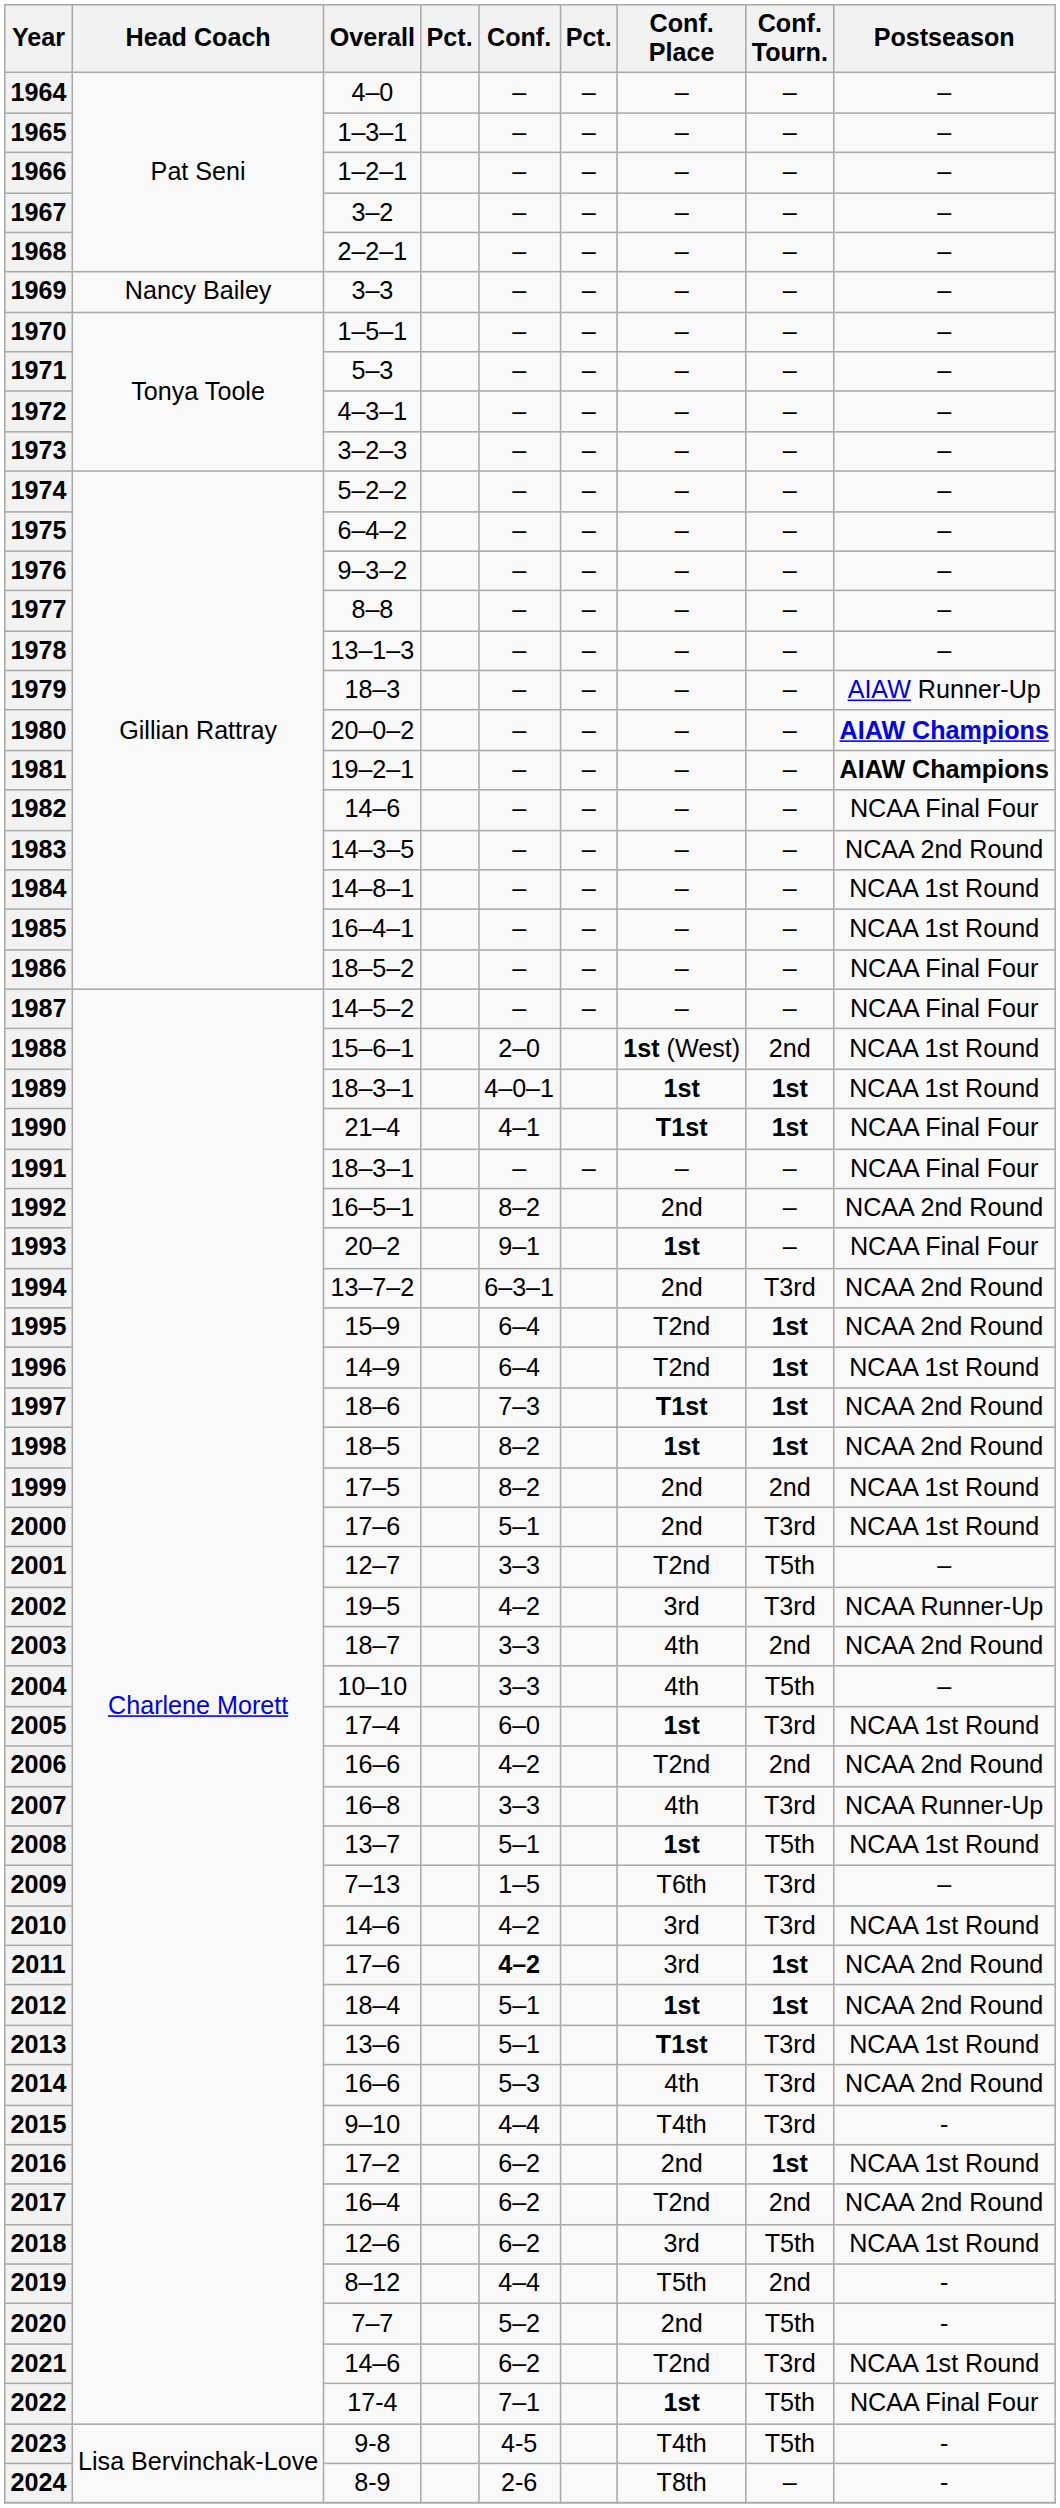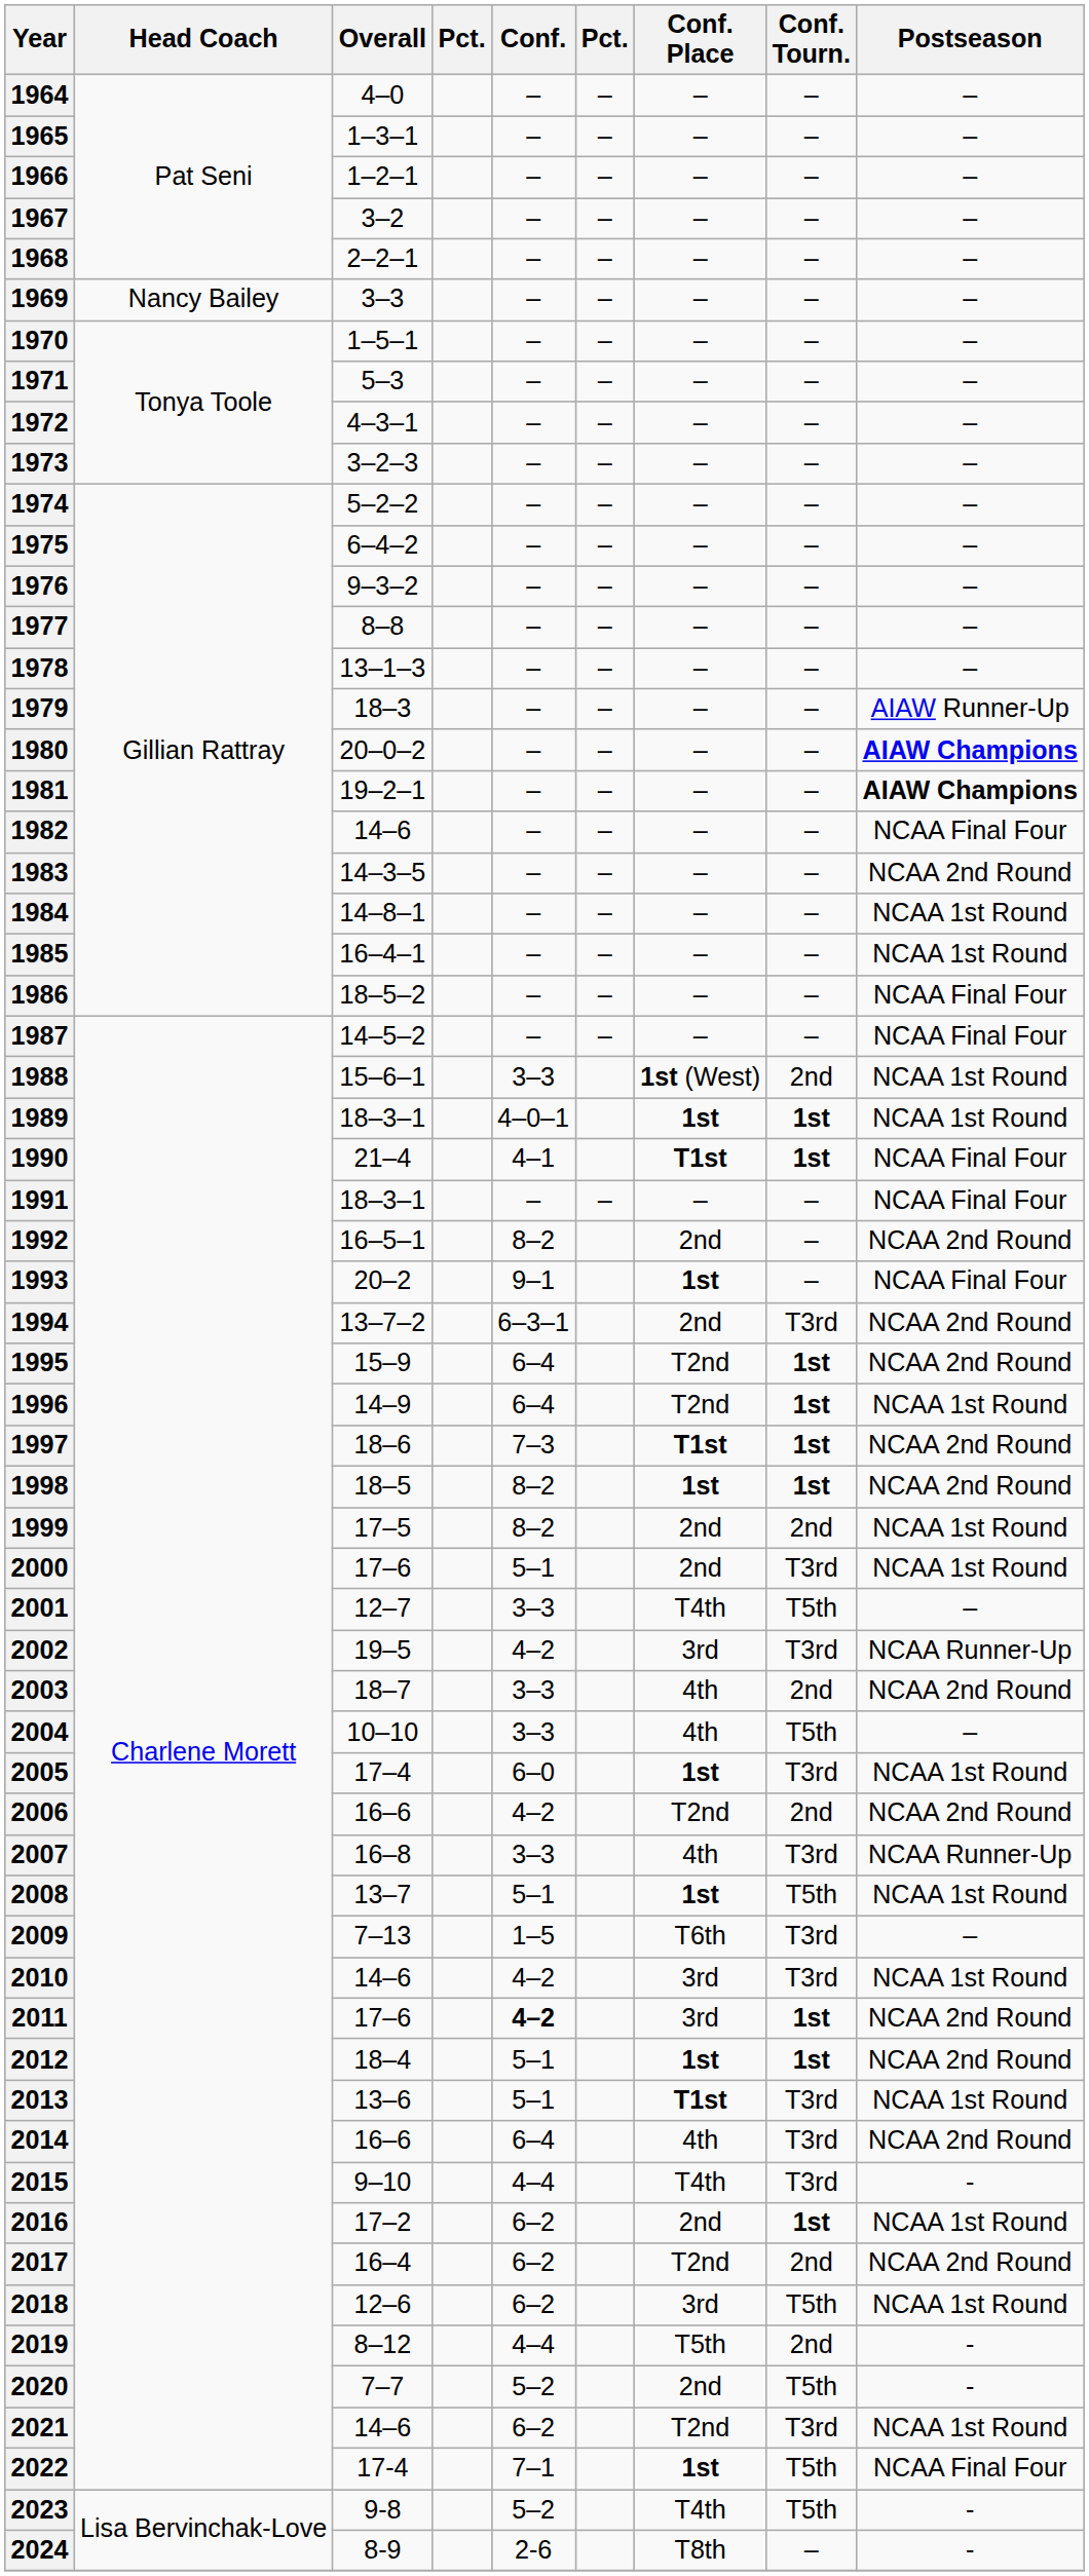 <table class="wikitable" style="text-align: center;">
 <tr>
 <th>Year</th>
 <th>Head Coach</th>
 <th>Overall</th>
 <th>Pct.</th>
 <th>Conf.</th>
 <th>Pct.</th>
 <th>Conf. <br> Place</th>
 <th>Conf. <br> Tourn.</th>
 <th>Postseason</th>
 </tr>
 <tr>
 <th>1964</th>
 <td rowspan="5">Pat Seni</td>
 <td>4–0</td>
 <td></td>
 <td>–</td>
 <td>–</td>
 <td>–</td>
 <td>–</td>
 <td>–</td>
 </tr>
 <tr>
 <th>1965</th>
 <td>1–3–1</td>
 <td></td>
 <td>–</td>
 <td>–</td>
 <td>–</td>
 <td>–</td>
 <td>–</td>
 </tr>
 <tr>
 <th>1966</th>
 <td>1–2–1</td>
 <td></td>
 <td>–</td>
 <td>–</td>
 <td>–</td>
 <td>–</td>
 <td>–</td>
 </tr>
 <tr>
 <th>1967</th>
 <td>3–2</td>
 <td></td>
 <td>–</td>
 <td>–</td>
 <td>–</td>
 <td>–</td>
 <td>–</td>
 </tr>
 <tr>
 <th>1968</th>
 <td>2–2–1</td>
 <td></td>
 <td>–</td>
 <td>–</td>
 <td>–</td>
 <td>–</td>
 <td>–</td>
 </tr>
 <tr>
 <th>1969</th>
 <td rowspan="1">Nancy Bailey</td>
 <td>3–3</td>
 <td></td>
 <td>–</td>
 <td>–</td>
 <td>–</td>
 <td>–</td>
 <td>–</td>
 </tr>
 <tr>
 <th>1970</th>
 <td rowspan="4">Tonya Toole</td>
 <td>1–5–1</td>
 <td></td>
 <td>–</td>
 <td>–</td>
 <td>–</td>
 <td>–</td>
 <td>–</td>
 </tr>
 <tr>
 <th>1971</th>
 <td>5–3</td>
 <td></td>
 <td>–</td>
 <td>–</td>
 <td>–</td>
 <td>–</td>
 <td>–</td>
 </tr>
 <tr>
 <th>1972</th>
 <td>4–3–1</td>
 <td></td>
 <td>–</td>
 <td>–</td>
 <td>–</td>
 <td>–</td>
 <td>–</td>
 </tr>
 <tr>
 <th>1973</th>
 <td>3–2–3</td>
 <td></td>
 <td>–</td>
 <td>–</td>
 <td>–</td>
 <td>–</td>
 <td>–</td>
 </tr>
 <tr>
 <th>1974</th>
 <td rowspan="13">Gillian Rattray</td>
 <td>5–2–2</td>
 <td></td>
 <td>–</td>
 <td>–</td>
 <td>–</td>
 <td>–</td>
 <td>–</td>
 </tr>
 <tr>
 <th>1975</th>
 <td>6–4–2</td>
 <td></td>
 <td>–</td>
 <td>–</td>
 <td>–</td>
 <td>–</td>
 <td>–</td>
 </tr>
 <tr>
 <th>1976</th>
 <td>9–3–2</td>
 <td></td>
 <td>–</td>
 <td>–</td>
 <td>–</td>
 <td>–</td>
 <td>–</td>
 </tr>
 <tr>
 <th>1977</th>
 <td>8–8</td>
 <td></td>
 <td>–</td>
 <td>–</td>
 <td>–</td>
 <td>–</td>
 <td>–</td>
 </tr>
 <tr>
 <th>1978</th>
 <td>13–1–3</td>
 <td></td>
 <td>–</td>
 <td>–</td>
 <td>–</td>
 <td>–</td>
 <td>–</td>
 </tr>
 <tr>
 <th>1979</th>
 <td>18–3</td>
 <td></td>
 <td>–</td>
 <td>–</td>
 <td>–</td>
 <td>–</td>
 <td><a href='#'>AIAW</a> Runner-Up</td>
 </tr>
 <tr>
 <th>1980</th>
 <td>20–0–2</td>
 <td></td>
 <td>–</td>
 <td>–</td>
 <td>–</td>
 <td>–</td>
 <td><strong><a href='#'>AIAW Champions</a></strong></td>
 </tr>
 <tr>
 <th>1981</th>
 <td>19–2–1</td>
 <td></td>
 <td>–</td>
 <td>–</td>
 <td>–</td>
 <td>–</td>
 <td><strong>AIAW Champions</strong></td>
 </tr>
 <tr>
 <th>1982</th>
 <td>14–6</td>
 <td></td>
 <td>–</td>
 <td>–</td>
 <td>–</td>
 <td>–</td>
 <td>NCAA Final Four</td>
 </tr>
 <tr>
 <th>1983</th>
 <td>14–3–5</td>
 <td></td>
 <td>–</td>
 <td>–</td>
 <td>–</td>
 <td>–</td>
 <td>NCAA 2nd Round</td>
 </tr>
 <tr>
 <th>1984</th>
 <td>14–8–1</td>
 <td></td>
 <td>–</td>
 <td>–</td>
 <td>–</td>
 <td>–</td>
 <td>NCAA 1st Round</td>
 </tr>
 <tr>
 <th>1985</th>
 <td>16–4–1</td>
 <td></td>
 <td>–</td>
 <td>–</td>
 <td>–</td>
 <td>–</td>
 <td>NCAA 1st Round</td>
 </tr>
 <tr>
 <th>1986</th>
 <td>18–5–2</td>
 <td></td>
 <td>–</td>
 <td>–</td>
 <td>–</td>
 <td>–</td>
 <td>NCAA Final Four</td>
 </tr>
 <tr>
 <th>1987</th>
 <td rowspan="36"><a href='#'>Charlene Morett</a></td>
 <td>14–5–2</td>
 <td></td>
 <td>–</td>
 <td>–</td>
 <td>–</td>
 <td>–</td>
 <td>NCAA Final Four</td>
 </tr>
 <tr>
 <th>1988</th>
 <td>15–6–1</td>
 <td></td>
-<td>2–0</td>
+<td>3–3</td>
 <td></td>
 <td><strong>1st</strong> (West)</td>
 <td>2nd</td>
 <td>NCAA 1st Round</td>
 </tr>
 <tr>
 <th>1989</th>
 <td>18–3–1</td>
 <td></td>
 <td>4–0–1</td>
 <td></td>
 <td><strong>1st</strong></td>
 <td><strong>1st</strong></td>
 <td>NCAA 1st Round</td>
 </tr>
 <tr>
 <th>1990</th>
 <td>21–4</td>
 <td></td>
 <td>4–1</td>
 <td></td>
 <td><strong>T1st</strong></td>
 <td><strong>1st</strong></td>
 <td>NCAA Final Four</td>
 </tr>
 <tr>
 <th>1991</th>
 <td>18–3–1</td>
 <td></td>
 <td>–</td>
 <td>–</td>
 <td>–</td>
 <td>–</td>
 <td>NCAA Final Four</td>
 </tr>
 <tr>
 <th>1992</th>
 <td>16–5–1</td>
 <td></td>
 <td>8–2</td>
 <td></td>
 <td>2nd</td>
 <td>–</td>
 <td>NCAA 2nd Round</td>
 </tr>
 <tr>
 <th>1993</th>
 <td>20–2</td>
 <td></td>
 <td>9–1</td>
 <td></td>
 <td><strong>1st</strong></td>
 <td>–</td>
 <td>NCAA Final Four</td>
 </tr>
 <tr>
 <th>1994</th>
 <td>13–7–2</td>
 <td></td>
 <td>6–3–1</td>
 <td></td>
 <td>2nd</td>
 <td>T3rd</td>
 <td>NCAA 2nd Round</td>
 </tr>
 <tr>
 <th>1995</th>
 <td>15–9</td>
 <td></td>
 <td>6–4</td>
 <td></td>
 <td>T2nd</td>
 <td><strong>1st</strong></td>
 <td>NCAA 2nd Round</td>
 </tr>
 <tr>
 <th>1996</th>
 <td>14–9</td>
 <td></td>
 <td>6–4</td>
 <td></td>
 <td>T2nd</td>
 <td><strong>1st</strong></td>
 <td>NCAA 1st Round</td>
 </tr>
 <tr>
 <th>1997</th>
 <td>18–6</td>
 <td></td>
 <td>7–3</td>
 <td></td>
 <td><strong>T1st</strong></td>
 <td><strong>1st</strong></td>
 <td>NCAA 2nd Round</td>
 </tr>
 <tr>
 <th>1998</th>
 <td>18–5</td>
 <td></td>
 <td>8–2</td>
 <td></td>
 <td><strong>1st</strong></td>
 <td><strong>1st</strong></td>
 <td>NCAA 2nd Round</td>
 </tr>
 <tr>
 <th>1999</th>
 <td>17–5</td>
 <td></td>
 <td>8–2</td>
 <td></td>
 <td>2nd</td>
 <td>2nd</td>
 <td>NCAA 1st Round</td>
 </tr>
 <tr>
 <th>2000</th>
 <td>17–6</td>
 <td></td>
 <td>5–1</td>
 <td></td>
 <td>2nd</td>
 <td>T3rd</td>
 <td>NCAA 1st Round</td>
 </tr>
 <tr>
 <th>2001</th>
 <td>12–7</td>
 <td></td>
 <td>3–3</td>
 <td></td>
-<td>T2nd</td>
+<td>T4th</td>
 <td>T5th</td>
 <td>–</td>
 </tr>
 <tr>
 <th>2002</th>
 <td>19–5</td>
 <td></td>
 <td>4–2</td>
 <td></td>
 <td>3rd</td>
 <td>T3rd</td>
 <td>NCAA Runner-Up</td>
 </tr>
 <tr>
 <th>2003</th>
 <td>18–7</td>
 <td></td>
 <td>3–3</td>
 <td></td>
 <td>4th</td>
 <td>2nd</td>
 <td>NCAA 2nd Round</td>
 </tr>
 <tr>
 <th>2004</th>
 <td>10–10</td>
 <td></td>
 <td>3–3</td>
 <td></td>
 <td>4th</td>
 <td>T5th</td>
 <td>–</td>
 </tr>
 <tr>
 <th>2005</th>
 <td>17–4</td>
 <td></td>
 <td>6–0</td>
 <td></td>
 <td><strong>1st</strong></td>
 <td>T3rd</td>
 <td>NCAA 1st Round</td>
 </tr>
 <tr>
 <th>2006</th>
 <td>16–6</td>
 <td></td>
 <td>4–2</td>
 <td></td>
 <td>T2nd</td>
 <td>2nd</td>
 <td>NCAA 2nd Round</td>
 </tr>
 <tr>
 <th>2007</th>
 <td>16–8</td>
 <td></td>
 <td>3–3</td>
 <td></td>
 <td>4th</td>
 <td>T3rd</td>
 <td>NCAA Runner-Up</td>
 </tr>
 <tr>
 <th>2008</th>
 <td>13–7</td>
 <td></td>
 <td>5–1</td>
 <td></td>
 <td><strong>1st</strong></td>
 <td>T5th</td>
 <td>NCAA 1st Round</td>
 </tr>
 <tr>
 <th>2009</th>
 <td>7–13</td>
 <td></td>
 <td>1–5</td>
 <td></td>
 <td>T6th</td>
 <td>T3rd</td>
 <td>–</td>
 </tr>
 <tr>
 <th>2010</th>
 <td>14–6</td>
 <td></td>
 <td>4–2</td>
 <td></td>
 <td>3rd</td>
 <td>T3rd</td>
 <td>NCAA 1st Round</td>
 </tr>
 <tr>
 <th>2011</th>
 <td>17–6</td>
 <td></td>
 <td><strong>4–2</strong></td>
 <td></td>
 <td>3rd</td>
 <td><strong>1st</strong></td>
 <td>NCAA 2nd Round</td>
 </tr>
 <tr>
 <th>2012</th>
 <td>18–4</td>
 <td></td>
 <td>5–1</td>
 <td></td>
 <td><strong>1st</strong></td>
 <td><strong>1st</strong></td>
 <td>NCAA 2nd Round</td>
 </tr>
 <tr>
 <th>2013</th>
 <td>13–6</td>
 <td></td>
 <td>5–1</td>
 <td></td>
 <td><strong>T1st</strong></td>
 <td>T3rd</td>
 <td>NCAA 1st Round</td>
 </tr>
 <tr>
 <th>2014</th>
 <td>16–6</td>
 <td></td>
-<td>5–3</td>
+<td>6–4</td>
 <td></td>
 <td>4th</td>
 <td>T3rd</td>
 <td>NCAA 2nd Round</td>
 </tr>
 <tr>
 <th>2015</th>
 <td>9–10</td>
 <td></td>
 <td>4–4</td>
 <td></td>
 <td>T4th</td>
 <td>T3rd</td>
 <td>-</td>
 </tr>
 <tr>
 <th>2016</th>
 <td>17–2</td>
 <td></td>
 <td>6–2</td>
 <td></td>
 <td>2nd</td>
 <td><strong>1st</strong></td>
 <td>NCAA 1st Round</td>
 </tr>
 <tr>
 <th>2017</th>
 <td>16–4</td>
 <td></td>
 <td>6–2</td>
 <td></td>
 <td>T2nd</td>
 <td>2nd</td>
 <td>NCAA 2nd Round</td>
 </tr>
 <tr>
 <th>2018</th>
 <td>12–6</td>
 <td></td>
 <td>6–2</td>
 <td></td>
 <td>3rd</td>
 <td>T5th</td>
 <td>NCAA 1st Round</td>
 </tr>
 <tr>
 <th>2019</th>
 <td>8–12</td>
 <td></td>
 <td>4–4</td>
 <td></td>
 <td>T5th</td>
 <td>2nd</td>
 <td>-</td>
 </tr>
 <tr>
 <th>2020</th>
 <td>7–7</td>
 <td></td>
 <td>5–2</td>
 <td></td>
 <td>2nd</td>
 <td>T5th</td>
 <td>-</td>
 </tr>
 <tr>
 <th>2021</th>
 <td>14–6</td>
 <td></td>
 <td>6–2</td>
 <td></td>
 <td>T2nd</td>
 <td>T3rd</td>
 <td>NCAA 1st Round</td>
 </tr>
 <tr>
 <th>2022</th>
 <td>17-4</td>
 <td></td>
 <td>7–1</td>
 <td></td>
 <td><strong>1st</strong></td>
 <td>T5th</td>
 <td>NCAA Final Four</td>
 </tr>
 <tr>
 <th>2023</th>
 <td rowspan="2">Lisa Bervinchak-Love</td>
 <td>9-8</td>
 <td></td>
-<td>4-5</td>
+<td>5–2</td>
 <td></td>
 <td>T4th</td>
 <td>T5th</td>
 <td>-</td>
 </tr>
 <tr>
 <th>2024</th>
 <td>8-9</td>
 <td></td>
 <td>2-6</td>
 <td></td>
 <td>T8th</td>
 <td>–</td>
 <td>-</td>
 </tr>
 <tr>
 </tr>
 </table>
